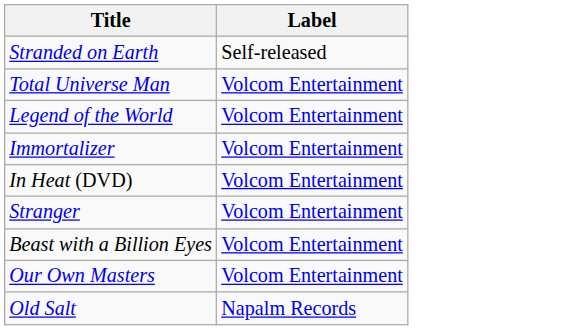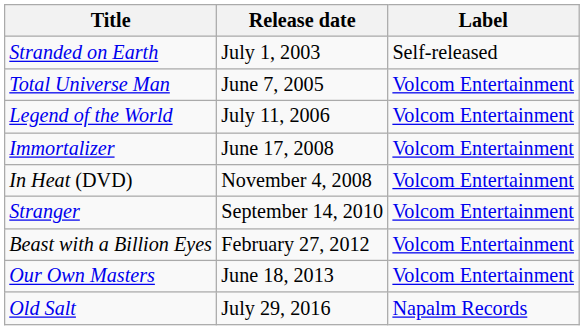 <table class="wikitable">
 <tr>
 <th>Title</th>
+<th>Release date</th>
 <th>Label</th>
 </tr>
 <tr>
 <td><em><a href='#'>Stranded on Earth</a></em></td>
+<td>July 1, 2003</td>
 <td>Self-released</td>
 </tr>
 <tr>
 <td><em><a href='#'>Total Universe Man</a></em></td>
+<td>June 7, 2005</td>
 <td><a href='#'>Volcom Entertainment</a></td>
 </tr>
 <tr>
 <td><em><a href='#'>Legend of the World</a></em></td>
+<td>July 11, 2006</td>
 <td><a href='#'>Volcom Entertainment</a></td>
 </tr>
 <tr>
 <td><em><a href='#'>Immortalizer</a></em></td>
+<td>June 17, 2008</td>
 <td><a href='#'>Volcom Entertainment</a></td>
 </tr>
 <tr>
 <td><em>In Heat</em> (DVD)</td>
+<td>November 4, 2008</td>
 <td><a href='#'>Volcom Entertainment</a></td>
 </tr>
 <tr>
 <td><em><a href='#'>Stranger</a></em></td>
+<td>September 14, 2010</td>
 <td><a href='#'>Volcom Entertainment</a></td>
 </tr>
 <tr>
 <td><em>Beast with a Billion Eyes</em></td>
+<td>February 27, 2012</td>
 <td><a href='#'>Volcom Entertainment</a></td>
 </tr>
 <tr>
 <td><em><a href='#'>Our Own Masters</a></em></td>
+<td>June 18, 2013</td>
 <td><a href='#'>Volcom Entertainment</a></td>
 </tr>
 <tr>
 <td><em><a href='#'>Old Salt</a></em></td>
+<td>July 29, 2016</td>
 <td><a href='#'>Napalm Records</a></td>
 </tr>
 </table>
